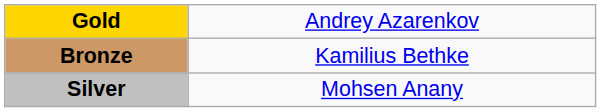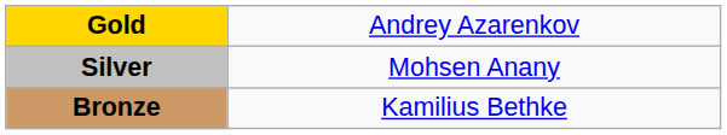 <table class="wikitable" style="text-align:center; " width="35%">
 <tr>
 <td bgcolor="gold"><strong>Gold</strong></td>
 <td><a href='#'>Andrey Azarenkov</a><br>  <small><em></em></small></td>
 </tr>
 <tr>
+<td bgcolor="silver"><strong>Silver</strong></td>
+<td><a href='#'>Mohsen Anany</a><br>  <small><em></em></small></td>
+</tr>
+<tr>
 <td bgcolor="CC9966"><strong>Bronze</strong></td>
 <td><a href='#'>Kamilius Bethke</a><br>  <small><em></em></small></td>
 </tr>
-<tr>
-<td bgcolor="silver"><strong>Silver</strong></td>
-<td><a href='#'>Mohsen Anany</a><br>  <small><em></em></small></td>
-</tr>
 </table>
